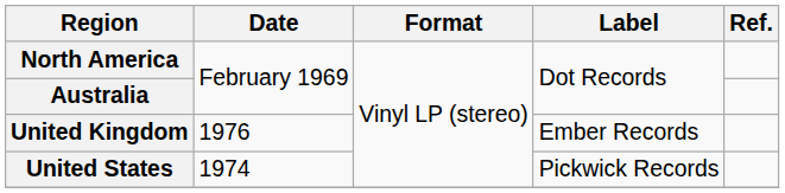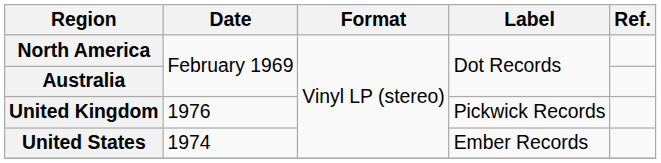 <table class="wikitable plainrowheaders">
 <tr>
 <th scope="col">Region</th>
 <th scope="col">Date</th>
 <th scope="col">Format</th>
 <th scope="col">Label</th>
 <th scope="col">Ref.</th>
 </tr>
 <tr>
 <th scope="row">North America</th>
 <td rowspan="2">February 1969</td>
 <td rowspan="4">Vinyl LP (stereo)</td>
 <td rowspan="2">Dot Records</td>
 <td></td>
 </tr>
 <tr>
 <th scope="row">Australia</th>
 <td></td>
 </tr>
 <tr>
 <th scope="row">United Kingdom</th>
 <td>1976</td>
-<td>Ember Records</td>
+<td>Pickwick Records</td>
 <td></td>
 </tr>
 <tr>
 <th scope="row">United States</th>
 <td>1974</td>
-<td>Pickwick Records</td>
+<td>Ember Records</td>
 <td></td>
 </tr>
 <tr>
 </tr>
 </table>
